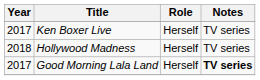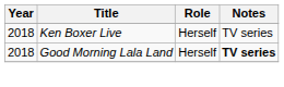 <table class="wikitable sortable">
 <tr>
 <th>Year</th>
 <th>Title</th>
 <th>Role</th>
 <th>Notes</th>
 </tr>
 <tr>
 </tr>
 <tr>
-<td>2017</td>
+<td>2018</td>
 <td><em>Ken Boxer Live</em></td>
 <td>Herself</td>
 <td>TV series</td>
 </tr>
 <tr>
 <td>2018</td>
-<td><em>Hollywood Madness</em></td>
-<td>Herself</td>
-<td>TV series</td>
-</tr>
-<tr>
-<td>2017</td>
 <td><em>Good Morning Lala Land</em></td>
 <td>Herself</td>
 <td><strong>TV series</strong></td>
 </tr>
 <tr>
 </tr>
 </table>
